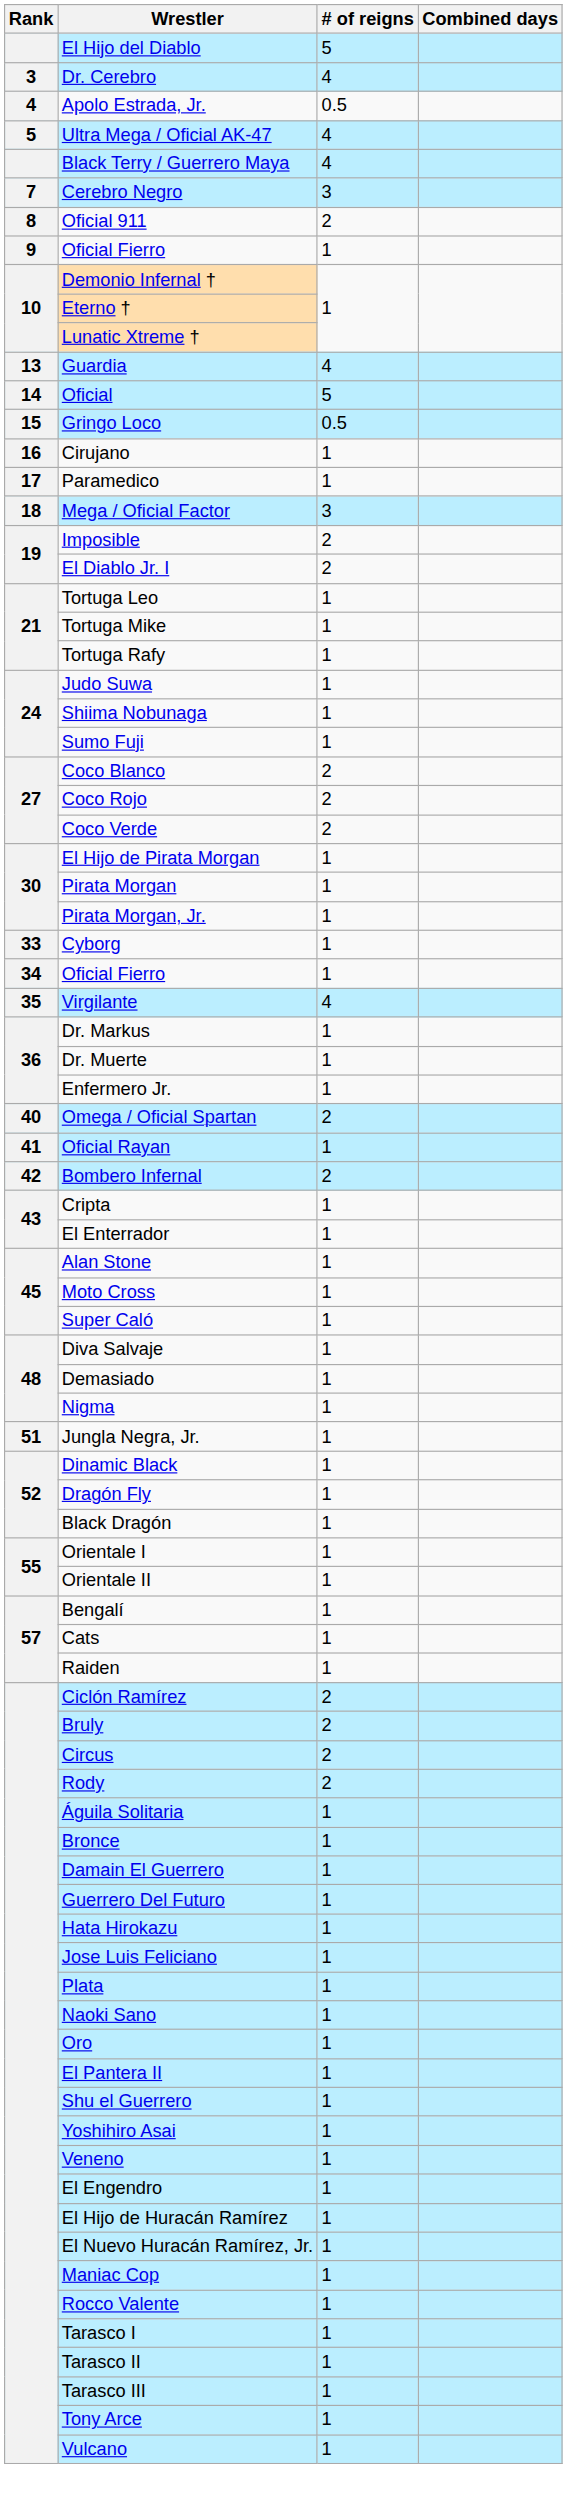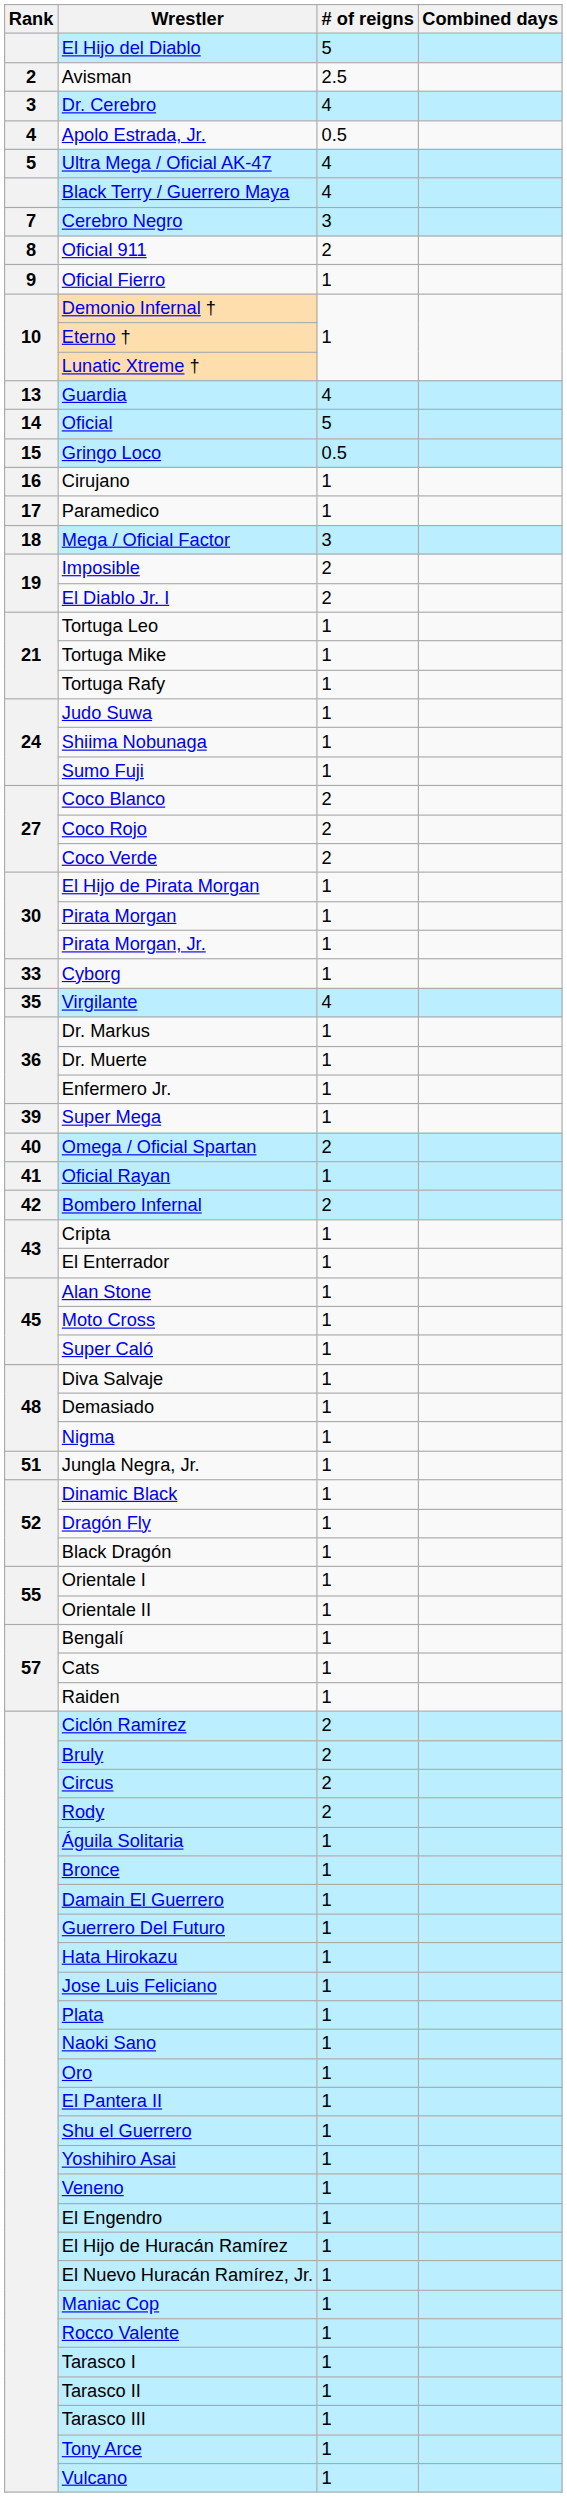 <table class="wikitable sortable">
 <tr>
 <th data-sort-type="number">Rank</th>
 <th>Wrestler</th>
 <th data-sort-type="number"># of reigns</th>
 <th>Combined days</th>
 </tr>
 <tr style="background-color:#bbeeff">
 <th></th>
 <td><a href='#'>El Hijo del Diablo</a></td>
 <td>5</td>
+<td></td>
+</tr>
+<tr>
+<th>2</th>
+<td>Avisman</td>
+<td>2.5</td>
 <td></td>
 </tr>
 <tr style="background-color:#bbeeff">
 <th>3</th>
 <td><a href='#'>Dr. Cerebro</a></td>
 <td>4</td>
 <td></td>
 </tr>
 <tr>
 <th>4</th>
 <td><a href='#'>Apolo Estrada, Jr.</a></td>
 <td>0.5</td>
 <td></td>
 </tr>
 <tr style="background-color:#bbeeff">
 <th>5</th>
 <td><a href='#'>Ultra Mega / Oficial AK-47</a></td>
 <td>4</td>
 <td></td>
 </tr>
 <tr style="background-color:#bbeeff">
 <th></th>
 <td><a href='#'>Black Terry / Guerrero Maya</a></td>
 <td>4</td>
 <td></td>
 </tr>
 <tr style="background-color:#bbeeff">
 <th>7</th>
 <td><a href='#'>Cerebro Negro</a></td>
 <td>3</td>
 <td></td>
 </tr>
 <tr>
 <th>8</th>
 <td><a href='#'>Oficial 911</a></td>
 <td>2</td>
 <td></td>
 </tr>
 <tr>
 <th>9</th>
 <td><a href='#'>Oficial Fierro</a></td>
 <td>1</td>
 <td></td>
 </tr>
 <tr>
 <th rowspan=3>10</th>
 <td style="background: #ffdead;"><a href='#'>Demonio Infernal</a> †</td>
 <td rowspan=3>1</td>
 <td rowspan=3></td>
 </tr>
 <tr>
 <td style="background: #ffdead;"><a href='#'>Eterno</a> †</td>
 </tr>
 <tr>
 <td style="background: #ffdead;"><a href='#'>Lunatic Xtreme</a> †</td>
 </tr>
 <tr style="background-color:#bbeeff">
 <th>13</th>
 <td><a href='#'>Guardia</a></td>
 <td>4</td>
 <td></td>
 </tr>
 <tr style="background-color:#bbeeff">
 <th>14</th>
 <td><a href='#'>Oficial</a></td>
 <td>5</td>
 <td></td>
 </tr>
 <tr style="background-color:#bbeeff">
 <th>15</th>
 <td><a href='#'>Gringo Loco</a></td>
 <td>0.5</td>
 <td></td>
 </tr>
 <tr>
 <th>16</th>
 <td>Cirujano</td>
 <td>1</td>
 <td></td>
 </tr>
 <tr>
 <th>17</th>
 <td>Paramedico</td>
 <td>1</td>
 <td></td>
 </tr>
 <tr style="background-color:#bbeeff">
 <th>18</th>
 <td><a href='#'>Mega / Oficial Factor</a></td>
 <td>3</td>
 <td></td>
 </tr>
 <tr>
 <th rowspan=2>19</th>
 <td><a href='#'>Imposible</a></td>
 <td>2</td>
 <td></td>
 </tr>
 <tr>
 <td><a href='#'>El Diablo Jr. I</a></td>
 <td>2</td>
 <td></td>
 </tr>
 <tr>
 <th rowspan=3>21</th>
 <td>Tortuga Leo</td>
 <td>1</td>
 <td></td>
 </tr>
 <tr>
 <td>Tortuga Mike</td>
 <td>1</td>
 <td></td>
 </tr>
 <tr>
 <td>Tortuga Rafy</td>
 <td>1</td>
 <td></td>
 </tr>
 <tr>
 <th rowspan=3>24</th>
 <td><a href='#'>Judo Suwa</a></td>
 <td>1</td>
 <td></td>
 </tr>
 <tr>
 <td><a href='#'>Shiima Nobunaga</a></td>
 <td>1</td>
 <td></td>
 </tr>
 <tr>
 <td><a href='#'>Sumo Fuji</a></td>
 <td>1</td>
 <td></td>
 </tr>
 <tr>
 <th rowspan=3>27</th>
 <td><a href='#'>Coco Blanco</a></td>
 <td>2</td>
 <td></td>
 </tr>
 <tr>
 <td><a href='#'>Coco Rojo</a></td>
 <td>2</td>
 <td></td>
 </tr>
 <tr>
 <td><a href='#'>Coco Verde</a></td>
 <td>2</td>
 <td></td>
 </tr>
 <tr>
 <th rowspan=3>30</th>
 <td><a href='#'>El Hijo de Pirata Morgan</a></td>
 <td>1</td>
 <td></td>
 </tr>
 <tr>
 <td><a href='#'>Pirata Morgan</a></td>
 <td>1</td>
 <td></td>
 </tr>
 <tr>
 <td><a href='#'>Pirata Morgan, Jr.</a></td>
 <td>1</td>
 <td></td>
 </tr>
 <tr>
 <th>33</th>
 <td><a href='#'>Cyborg</a></td>
 <td>1</td>
 <td></td>
 </tr>
-<tr>
-<th>34</th>
-<td><a href='#'>Oficial Fierro</a></td>
-<td>1</td>
-<td></td>
-</tr>
 <tr style="background-color:#bbeeff">
 <th>35</th>
 <td><a href='#'>Virgilante</a></td>
 <td>4</td>
 <td></td>
 </tr>
 <tr>
 <th rowspan=3>36</th>
 <td>Dr. Markus</td>
 <td>1</td>
 <td></td>
 </tr>
 <tr>
 <td>Dr. Muerte</td>
 <td>1</td>
 <td></td>
 </tr>
 <tr>
 <td>Enfermero Jr.</td>
+<td>1</td>
+<td></td>
+</tr>
+<tr>
+<th>39</th>
+<td><a href='#'>Super Mega</a></td>
 <td>1</td>
 <td></td>
 </tr>
 <tr style="background-color:#bbeeff">
 <th>40</th>
 <td><a href='#'>Omega / Oficial Spartan</a></td>
 <td>2</td>
 <td></td>
 </tr>
 <tr style="background-color:#bbeeff">
 <th>41</th>
 <td><a href='#'>Oficial Rayan</a></td>
 <td>1</td>
 <td></td>
 </tr>
 <tr style="background-color:#bbeeff">
 <th>42</th>
 <td><a href='#'>Bombero Infernal</a></td>
 <td>2</td>
 <td></td>
 </tr>
 <tr>
 <th rowspan=2>43</th>
 <td>Cripta</td>
 <td>1</td>
 <td></td>
 </tr>
 <tr>
 <td>El Enterrador</td>
 <td>1</td>
 <td></td>
 </tr>
 <tr>
 <th rowspan=3>45</th>
 <td><a href='#'>Alan Stone</a></td>
 <td>1</td>
 <td></td>
 </tr>
 <tr>
 <td><a href='#'>Moto Cross</a></td>
 <td>1</td>
 <td></td>
 </tr>
 <tr>
 <td><a href='#'>Super Caló</a></td>
 <td>1</td>
 <td></td>
 </tr>
 <tr>
 <th rowspan=3>48</th>
 <td>Diva Salvaje</td>
 <td>1</td>
 <td></td>
 </tr>
 <tr>
 <td>Demasiado</td>
 <td>1</td>
 <td></td>
 </tr>
 <tr>
 <td><a href='#'>Nigma</a></td>
 <td>1</td>
 <td></td>
 </tr>
 <tr>
 <th>51</th>
 <td>Jungla Negra, Jr.</td>
 <td>1</td>
 <td></td>
 </tr>
 <tr>
 <th rowspan=3>52</th>
 <td><a href='#'>Dinamic Black</a></td>
 <td>1</td>
 <td></td>
 </tr>
 <tr>
 <td><a href='#'>Dragón Fly</a></td>
 <td>1</td>
 <td></td>
 </tr>
 <tr>
 <td>Black Dragón</td>
 <td>1</td>
 <td></td>
 </tr>
 <tr>
 <th rowspan=2>55</th>
 <td>Orientale I</td>
 <td>1</td>
 <td></td>
 </tr>
 <tr>
 <td>Orientale II</td>
 <td>1</td>
 <td></td>
 </tr>
 <tr>
 <th rowspan=3>57</th>
 <td>Bengalí</td>
 <td>1</td>
 <td></td>
 </tr>
 <tr>
 <td>Cats</td>
 <td>1</td>
 <td></td>
 </tr>
 <tr>
 <td>Raiden</td>
 <td>1</td>
 <td></td>
 </tr>
 <tr style="background-color:#bbeeff">
 <th rowspan=28></th>
 <td><a href='#'>Ciclón Ramírez</a></td>
 <td>2</td>
 <td></td>
 </tr>
 <tr style="background-color:#bbeeff">
 <td><a href='#'>Bruly</a></td>
 <td>2</td>
 <td></td>
 </tr>
 <tr style="background-color:#bbeeff">
 <td><a href='#'>Circus</a></td>
 <td>2</td>
 <td></td>
 </tr>
 <tr style="background-color:#bbeeff">
 <td><a href='#'>Rody</a></td>
 <td>2</td>
 <td></td>
 </tr>
 <tr style="background-color:#bbeeff">
 <td><a href='#'>Águila Solitaria</a></td>
 <td>1</td>
 <td></td>
 </tr>
 <tr style="background-color:#bbeeff">
 <td><a href='#'>Bronce</a></td>
 <td>1</td>
 <td></td>
 </tr>
 <tr style="background-color:#bbeeff">
 <td><a href='#'>Damain El Guerrero</a></td>
 <td>1</td>
 <td></td>
 </tr>
 <tr style="background-color:#bbeeff">
 <td><a href='#'>Guerrero Del Futuro</a></td>
 <td>1</td>
 <td></td>
 </tr>
 <tr style="background-color:#bbeeff">
 <td><a href='#'>Hata Hirokazu</a></td>
 <td>1</td>
 <td></td>
 </tr>
 <tr style="background-color:#bbeeff">
 <td><a href='#'>Jose Luis Feliciano</a></td>
 <td>1</td>
 <td></td>
 </tr>
 <tr style="background-color:#bbeeff">
 <td><a href='#'>Plata</a></td>
 <td>1</td>
 <td></td>
 </tr>
 <tr style="background-color:#bbeeff">
 <td><a href='#'>Naoki Sano</a></td>
 <td>1</td>
 <td></td>
 </tr>
 <tr style="background-color:#bbeeff">
 <td><a href='#'>Oro</a></td>
 <td>1</td>
 <td></td>
 </tr>
 <tr style="background-color:#bbeeff">
 <td><a href='#'>El Pantera II</a></td>
 <td>1</td>
 <td></td>
 </tr>
 <tr style="background-color:#bbeeff">
 <td><a href='#'>Shu el Guerrero</a></td>
 <td>1</td>
 <td></td>
 </tr>
 <tr style="background-color:#bbeeff">
 <td><a href='#'>Yoshihiro Asai</a></td>
 <td>1</td>
 <td></td>
 </tr>
 <tr style="background-color:#bbeeff">
 <td><a href='#'>Veneno</a></td>
 <td>1</td>
 <td></td>
 </tr>
 <tr style="background-color:#bbeeff">
 <td>El Engendro</td>
 <td>1</td>
 <td></td>
 </tr>
 <tr style="background-color:#bbeeff">
 <td>El Hijo de Huracán Ramírez</td>
 <td>1</td>
 <td></td>
 </tr>
 <tr style="background-color:#bbeeff">
 <td>El Nuevo Huracán Ramírez, Jr.</td>
 <td>1</td>
 <td></td>
 </tr>
 <tr style="background-color:#bbeeff">
 <td><a href='#'>Maniac Cop</a></td>
 <td>1</td>
 <td></td>
 </tr>
 <tr style="background-color:#bbeeff">
 <td><a href='#'>Rocco Valente</a></td>
 <td>1</td>
 <td></td>
 </tr>
 <tr style="background-color:#bbeeff">
 <td>Tarasco I</td>
 <td>1</td>
 <td></td>
 </tr>
 <tr style="background-color:#bbeeff">
 <td>Tarasco II</td>
 <td>1</td>
 <td></td>
 </tr>
 <tr style="background-color:#bbeeff">
 <td>Tarasco III</td>
 <td>1</td>
 <td></td>
 </tr>
 <tr style="background-color:#bbeeff">
 <td><a href='#'>Tony Arce</a></td>
 <td>1</td>
 <td></td>
 </tr>
 <tr style="background-color:#bbeeff">
 <td><a href='#'>Vulcano</a></td>
 <td>1</td>
 <td></td>
 </tr>
 </table>
